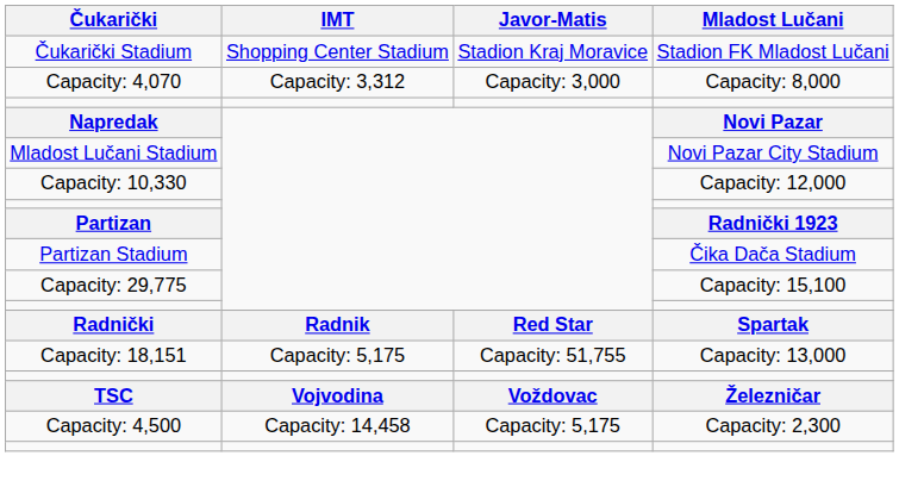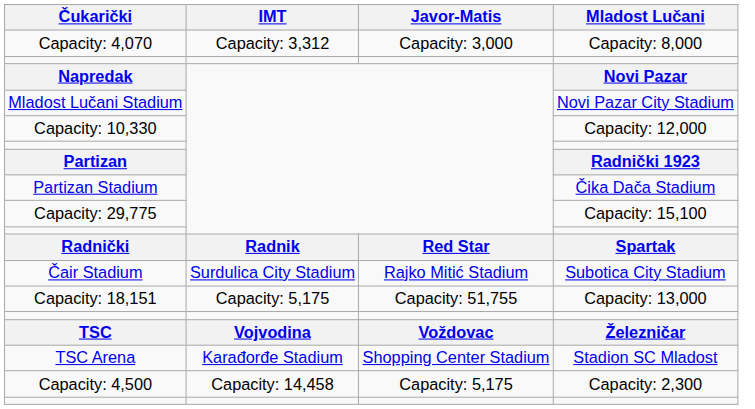 <table class="wikitable" style="text-align:center">
 <tr>
 <th><a href='#'>Čukarički</a></th>
 <th><a href='#'>IMT</a></th>
 <th><a href='#'>Javor-Matis</a></th>
 <th><a href='#'>Mladost Lučani</a></th>
-</tr>
-<tr>
-<td><a href='#'>Čukarički Stadium</a></td>
-<td><a href='#'>Shopping Center Stadium</a></td>
-<td><a href='#'>Stadion Kraj Moravice</a></td>
-<td><a href='#'>Stadion FK Mladost Lučani</a></td>
 </tr>
 <tr>
 <td>Capacity: 4,070</td>
 <td>Capacity: 3,312</td>
 <td>Capacity: 3,000</td>
 <td>Capacity: 8,000</td>
 </tr>
 <tr>
 <td></td>
 <td></td>
 <td></td>
 <td></td>
 </tr>
 <tr>
 <th><a href='#'>Napredak</a></th>
 <td colspan="2" rowspan="8"><br><br></td>
 <th><a href='#'>Novi Pazar</a></th>
 </tr>
 <tr>
 <td><a href='#'>Mladost Lučani Stadium</a></td>
 <td><a href='#'>Novi Pazar City Stadium</a></td>
 </tr>
 <tr>
 <td>Capacity: 10,330</td>
 <td>Capacity: 12,000</td>
 </tr>
 <tr>
 <td></td>
 <td></td>
 </tr>
 <tr>
 <th><a href='#'>Partizan</a></th>
 <th><a href='#'>Radnički 1923</a></th>
 </tr>
 <tr>
 <td><a href='#'>Partizan Stadium</a></td>
 <td><a href='#'>Čika Dača Stadium</a></td>
 </tr>
 <tr>
 <td>Capacity: 29,775</td>
 <td>Capacity: 15,100</td>
 </tr>
 <tr>
 <td></td>
 <td></td>
 </tr>
 <tr>
 <th><a href='#'>Radnički</a></th>
 <th><a href='#'>Radnik</a></th>
 <th><a href='#'>Red Star</a></th>
 <th><a href='#'>Spartak</a></th>
 </tr>
 <tr>
+<td><a href='#'>Čair Stadium</a></td>
+<td><a href='#'>Surdulica City Stadium</a></td>
+<td><a href='#'>Rajko Mitić Stadium</a></td>
+<td><a href='#'>Subotica City Stadium</a></td>
+</tr>
+<tr>
 <td>Capacity: 18,151</td>
 <td>Capacity: 5,175</td>
 <td>Capacity: 51,755</td>
 <td>Capacity: 13,000</td>
 </tr>
 <tr>
 <td></td>
 <td></td>
 <td></td>
 <td></td>
 </tr>
 <tr>
 <th><a href='#'>TSC</a></th>
 <th><a href='#'>Vojvodina</a></th>
 <th><a href='#'>Voždovac</a></th>
 <th><a href='#'>Železničar</a></th>
 </tr>
 <tr>
+<td><a href='#'>TSC Arena</a></td>
+<td><a href='#'>Karađorđe Stadium</a></td>
+<td><a href='#'>Shopping Center Stadium</a> </td>
+<td><a href='#'>Stadion SC Mladost</a></td>
+</tr>
+<tr>
 <td>Capacity: 4,500</td>
 <td>Capacity: 14,458</td>
 <td>Capacity: 5,175</td>
 <td>Capacity: 2,300</td>
 </tr>
 <tr>
 <td></td>
 <td></td>
 <td></td>
 <td></td>
 </tr>
 </table>
